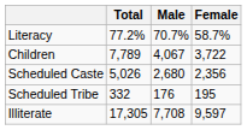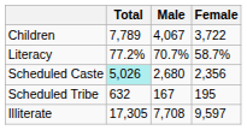 <table class="wikitable">
 <tr>
 <th></th>
 <th>Total</th>
 <th>Male</th>
 <th>Female</th>
 </tr>
 <tr>
+<td>Children</td>
+<td>7,789</td>
+<td>4,067</td>
+<td>3,722</td>
+</tr>
+<tr>
 <td>Literacy</td>
 <td>77.2%</td>
 <td>70.7%</td>
 <td>58.7%</td>
 </tr>
 <tr>
-<td>Children</td>
-<td>7,789</td>
-<td>4,067</td>
-<td>3,722</td>
-</tr>
-<tr>
 <td>Scheduled Caste</td>
-<td>5,026</td>
+<td style="background: paleturquoise;">5,026</td>
 <td>2,680</td>
 <td>2,356</td>
 </tr>
 <tr>
 <td>Scheduled Tribe</td>
-<td>332</td>
-<td>176</td>
+<td>632</td>
+<td>167</td>
 <td>195</td>
 </tr>
 <tr>
 <td>Illiterate</td>
 <td>17,305</td>
 <td>7,708</td>
 <td>9,597</td>
 </tr>
 </table>
